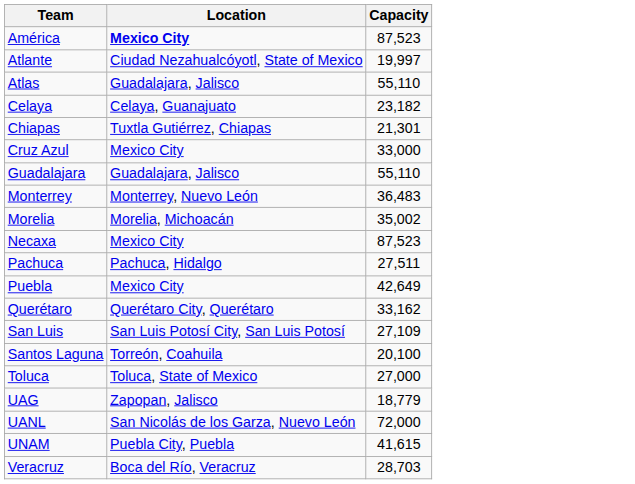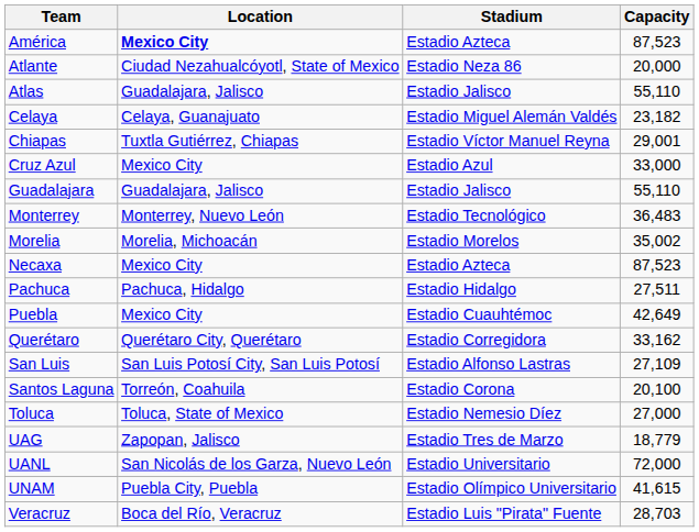 <table class="wikitable sortable">
 <tr>
 <th>Team</th>
 <th>Location</th>
+<th>Stadium</th>
 <th>Capacity</th>
 </tr>
 <tr>
 <td><a href='#'>América</a></td>
 <td><strong><a href='#'>Mexico City</a></strong></td>
+<td><a href='#'>Estadio Azteca</a></td>
 <td align="center">87,523</td>
 </tr>
 <tr>
 <td><a href='#'>Atlante</a></td>
 <td><a href='#'>Ciudad Nezahualcóyotl</a>, <a href='#'>State of Mexico</a></td>
-<td align="center">19,997</td>
+<td><a href='#'>Estadio Neza 86</a></td>
+<td align="center">20,000</td>
 </tr>
 <tr>
 <td><a href='#'>Atlas</a></td>
 <td><a href='#'>Guadalajara</a>, <a href='#'>Jalisco</a></td>
+<td><a href='#'>Estadio Jalisco</a></td>
 <td align="center">55,110</td>
 </tr>
 <tr>
 <td><a href='#'>Celaya</a></td>
 <td><a href='#'>Celaya</a>, <a href='#'>Guanajuato</a></td>
+<td><a href='#'>Estadio Miguel Alemán Valdés</a></td>
 <td align="center">23,182</td>
 </tr>
 <tr>
 <td><a href='#'>Chiapas</a></td>
 <td><a href='#'>Tuxtla Gutiérrez</a>, <a href='#'>Chiapas</a></td>
-<td align="center">21,301</td>
+<td><a href='#'>Estadio Víctor Manuel Reyna</a></td>
+<td align="center">29,001</td>
 </tr>
 <tr>
 <td><a href='#'>Cruz Azul</a></td>
 <td><a href='#'>Mexico City</a></td>
+<td><a href='#'>Estadio Azul</a></td>
 <td align="center">33,000</td>
 </tr>
 <tr>
 <td><a href='#'>Guadalajara</a></td>
 <td><a href='#'>Guadalajara</a>, <a href='#'>Jalisco</a></td>
+<td><a href='#'>Estadio Jalisco</a></td>
 <td align="center">55,110</td>
 </tr>
 <tr>
 <td><a href='#'>Monterrey</a></td>
 <td><a href='#'>Monterrey</a>, <a href='#'>Nuevo León</a></td>
+<td><a href='#'>Estadio Tecnológico</a></td>
 <td align="center">36,483</td>
 </tr>
 <tr>
 <td><a href='#'>Morelia</a></td>
 <td><a href='#'>Morelia</a>, <a href='#'>Michoacán</a></td>
+<td><a href='#'>Estadio Morelos</a></td>
 <td align="center">35,002</td>
 </tr>
 <tr>
 <td><a href='#'>Necaxa</a></td>
 <td><a href='#'>Mexico City</a></td>
+<td><a href='#'>Estadio Azteca</a></td>
 <td align="center">87,523</td>
 </tr>
 <tr>
 <td><a href='#'>Pachuca</a></td>
 <td><a href='#'>Pachuca</a>, <a href='#'>Hidalgo</a></td>
+<td><a href='#'>Estadio Hidalgo</a></td>
 <td align="center">27,511</td>
 </tr>
 <tr>
 <td><a href='#'>Puebla</a></td>
 <td><a href='#'>Mexico City</a></td>
+<td><a href='#'>Estadio Cuauhtémoc</a></td>
 <td align="center">42,649</td>
 </tr>
 <tr>
 <td><a href='#'>Querétaro</a></td>
 <td><a href='#'>Querétaro City</a>, <a href='#'>Querétaro</a></td>
+<td><a href='#'>Estadio Corregidora</a></td>
 <td align="center">33,162</td>
 </tr>
 <tr>
 <td><a href='#'>San Luis</a></td>
 <td><a href='#'>San Luis Potosí City</a>, <a href='#'>San Luis Potosí</a></td>
+<td><a href='#'>Estadio Alfonso Lastras</a></td>
 <td align="center">27,109</td>
 </tr>
 <tr>
 <td><a href='#'>Santos Laguna</a></td>
 <td><a href='#'>Torreón</a>, <a href='#'>Coahuila</a></td>
+<td><a href='#'>Estadio Corona</a></td>
 <td align="center">20,100</td>
 </tr>
 <tr>
 <td><a href='#'>Toluca</a></td>
 <td><a href='#'>Toluca</a>, <a href='#'>State of Mexico</a></td>
+<td><a href='#'>Estadio Nemesio Díez</a></td>
 <td align="center">27,000</td>
 </tr>
 <tr>
 <td><a href='#'>UAG</a></td>
 <td><a href='#'>Zapopan</a>, <a href='#'>Jalisco</a></td>
+<td><a href='#'>Estadio Tres de Marzo</a></td>
 <td align="center">18,779</td>
 </tr>
 <tr>
 <td><a href='#'>UANL</a></td>
 <td><a href='#'>San Nicolás de los Garza</a>, <a href='#'>Nuevo León</a></td>
+<td><a href='#'>Estadio Universitario</a></td>
 <td align="center">72,000</td>
 </tr>
 <tr>
 <td><a href='#'>UNAM</a></td>
 <td><a href='#'>Puebla City</a>, <a href='#'>Puebla</a></td>
+<td><a href='#'>Estadio Olímpico Universitario</a></td>
 <td align="center">41,615</td>
 </tr>
 <tr>
 <td><a href='#'>Veracruz</a></td>
 <td><a href='#'>Boca del Río</a>, <a href='#'>Veracruz</a></td>
+<td><a href='#'>Estadio Luis "Pirata" Fuente</a></td>
 <td align="center">28,703</td>
 </tr>
 </table>
